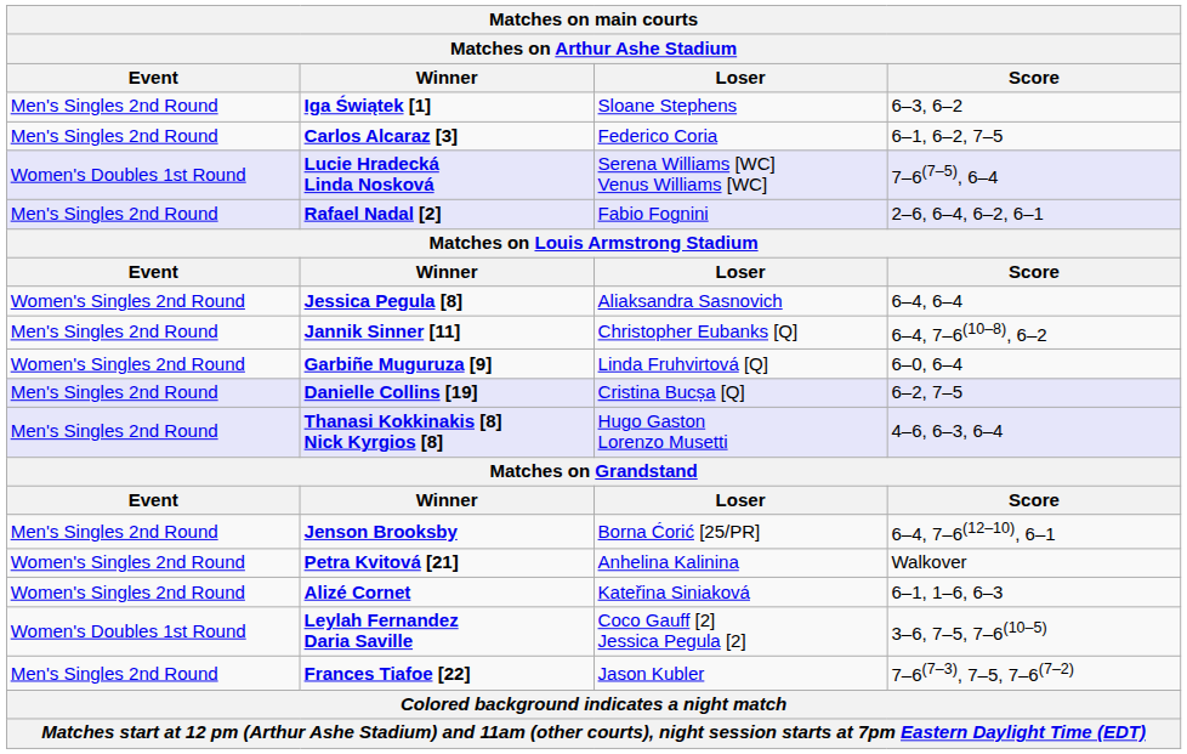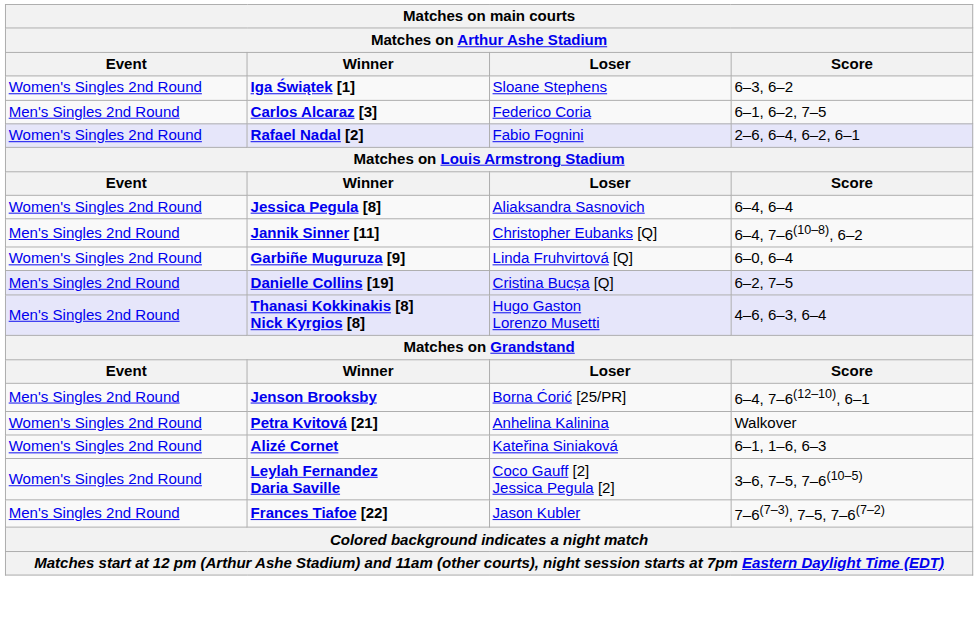 <table class="wikitable" style="margin:auto;">
 <tr>
 <th colspan="4" style="white-space:nowrap;">Matches on main courts</th>
 </tr>
 <tr>
 <th colspan="4"><strong>Matches on <a href='#'>Arthur Ashe Stadium</a></strong></th>
 </tr>
 <tr>
 <th width="250">Event</th>
 <th width="250">Winner</th>
 <th width="250">Loser</th>
 <th width="250">Score</th>
 </tr>
 <tr>
-<td><a href='#'>Men's Singles 2nd Round</a></td>
+<td><a href='#'>Women's Singles 2nd Round</a></td>
 <td><strong> <a href='#'>Iga Świątek</a> [1]</strong></td>
 <td> <a href='#'>Sloane Stephens</a></td>
 <td>6–3, 6–2</td>
 </tr>
 <tr>
 <td><a href='#'>Men's Singles 2nd Round</a></td>
 <td><strong> <a href='#'>Carlos Alcaraz</a> [3]</strong></td>
 <td> <a href='#'>Federico Coria</a></td>
 <td>6–1, 6–2, 7–5</td>
 </tr>
 <tr bgcolor="lavender">
-<td><a href='#'>Women's Doubles 1st Round</a></td>
-<td><strong> <a href='#'>Lucie Hradecká</a> <br>  <a href='#'>Linda Nosková</a></strong></td>
-<td> <a href='#'>Serena Williams</a> [WC] <br>  <a href='#'>Venus Williams</a> [WC]</td>
-<td>7–6<sup>(7–5)</sup>, 6–4</td>
-</tr>
-<tr bgcolor="lavender">
-<td><a href='#'>Men's Singles 2nd Round</a></td>
+<td><a href='#'>Women's Singles 2nd Round</a></td>
 <td><strong> <a href='#'>Rafael Nadal</a> [2]</strong></td>
 <td> <a href='#'>Fabio Fognini</a></td>
 <td>2–6, 6–4, 6–2, 6–1</td>
 </tr>
 <tr>
 <th colspan="4"><strong>Matches on <a href='#'>Louis Armstrong Stadium</a></strong></th>
 </tr>
 <tr>
 <th width="250">Event</th>
 <th width="250">Winner</th>
 <th width="250">Loser</th>
 <th width="250">Score</th>
 </tr>
 <tr>
 <td><a href='#'>Women's Singles 2nd Round</a></td>
 <td><strong> <a href='#'>Jessica Pegula</a> [8]</strong></td>
 <td> <a href='#'>Aliaksandra Sasnovich</a></td>
 <td>6–4, 6–4</td>
 </tr>
 <tr>
 <td><a href='#'>Men's Singles 2nd Round</a></td>
 <td><strong> <a href='#'>Jannik Sinner</a> [11]</strong></td>
 <td> <a href='#'>Christopher Eubanks</a> [Q]</td>
 <td>6–4, 7–6<sup>(10–8)</sup>, 6–2</td>
 </tr>
 <tr>
 <td><a href='#'>Women's Singles 2nd Round</a></td>
 <td><strong> <a href='#'>Garbiñe Muguruza</a> [9]</strong></td>
 <td> <a href='#'>Linda Fruhvirtová</a> [Q]</td>
 <td>6–0, 6–4</td>
 </tr>
 <tr bgcolor="lavender">
 <td><a href='#'>Men's Singles 2nd Round</a></td>
 <td><strong> <a href='#'>Danielle Collins</a> [19]</strong></td>
 <td> <a href='#'>Cristina Bucșa</a> [Q]</td>
 <td>6–2, 7–5</td>
 </tr>
 <tr bgcolor="lavender">
 <td><a href='#'>Men's Singles 2nd Round</a></td>
 <td><strong> <a href='#'>Thanasi Kokkinakis</a> [8]<br> <a href='#'>Nick Kyrgios</a> [8]</strong></td>
 <td> <a href='#'>Hugo Gaston</a> <br>  <a href='#'>Lorenzo Musetti</a></td>
 <td>4–6, 6–3, 6–4</td>
 </tr>
 <tr>
 <th colspan="4"><strong>Matches on <a href='#'>Grandstand</a></strong></th>
 </tr>
 <tr>
 <th width="250">Event</th>
 <th width="250">Winner</th>
 <th width="250">Loser</th>
 <th width="250">Score</th>
 </tr>
 <tr>
 <td><a href='#'>Men's Singles 2nd Round</a></td>
 <td><strong> <a href='#'>Jenson Brooksby</a></strong></td>
 <td> <a href='#'>Borna Ćorić</a> [25/PR]</td>
 <td>6–4, 7–6<sup>(12–10)</sup>, 6–1</td>
 </tr>
 <tr>
 <td><a href='#'>Women's Singles 2nd Round</a></td>
 <td><strong> <a href='#'>Petra Kvitová</a> [21]</strong></td>
 <td> <a href='#'>Anhelina Kalinina</a></td>
 <td>Walkover</td>
 </tr>
 <tr>
 <td><a href='#'>Women's Singles 2nd Round</a></td>
 <td><strong> <a href='#'>Alizé Cornet</a></strong></td>
 <td> <a href='#'>Kateřina Siniaková</a></td>
 <td>6–1, 1–6, 6–3</td>
 </tr>
 <tr>
-<td><a href='#'>Women's Doubles 1st Round</a></td>
+<td><a href='#'>Women's Singles 2nd Round</a></td>
 <td><strong> <a href='#'>Leylah Fernandez</a><br>  <a href='#'>Daria Saville</a></strong></td>
 <td> <a href='#'>Coco Gauff</a> [2]<br>  <a href='#'>Jessica Pegula</a> [2]</td>
 <td>3–6, 7–5, 7–6<sup>(10–5)</sup></td>
 </tr>
 <tr>
 <td><a href='#'>Men's Singles 2nd Round</a></td>
 <td><strong> <a href='#'>Frances Tiafoe</a> [22]</strong></td>
 <td> <a href='#'>Jason Kubler</a></td>
 <td>7–6<sup>(7–3)</sup>, 7–5, 7–6<sup>(7–2)</sup></td>
 </tr>
 <tr>
 <th colspan="4"><em>Colored background indicates a night match</em></th>
 </tr>
 <tr>
 <th colspan="4"><em>Matches start at 12 pm (Arthur Ashe Stadium) and 11am (other courts), night session starts at 7pm <a href='#'>Eastern Daylight Time (EDT)</a></em></th>
 </tr>
 </table>
